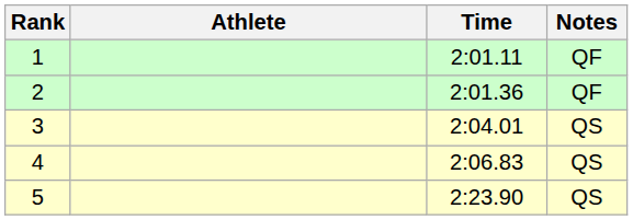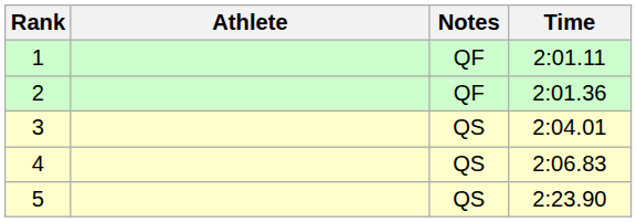 <table class=wikitable style="text-align:center">
 <tr>
 <th width=40>Rank</th>
 <th width=250>Athlete</th>
+<th width=50>Notes</th>
 <th width=80>Time</th>
-<th width=50>Notes</th>
 </tr>
 <tr bgcolor="ccffcc">
 <td>1</td>
 <td align=left></td>
+<td>QF</td>
 <td>2:01.11</td>
-<td>QF</td>
 </tr>
 <tr bgcolor="ccffcc">
 <td>2</td>
 <td align=left></td>
+<td>QF</td>
 <td>2:01.36</td>
-<td>QF</td>
 </tr>
 <tr bgcolor="#ffffcc">
 <td>3</td>
 <td align=left></td>
+<td>QS</td>
 <td>2:04.01</td>
-<td>QS</td>
 </tr>
 <tr bgcolor="#ffffcc">
 <td>4</td>
 <td align=left></td>
+<td>QS</td>
 <td>2:06.83</td>
-<td>QS</td>
 </tr>
 <tr bgcolor="#ffffcc">
 <td>5</td>
 <td align=left></td>
+<td>QS</td>
 <td>2:23.90</td>
-<td>QS</td>
 </tr>
 </table>
